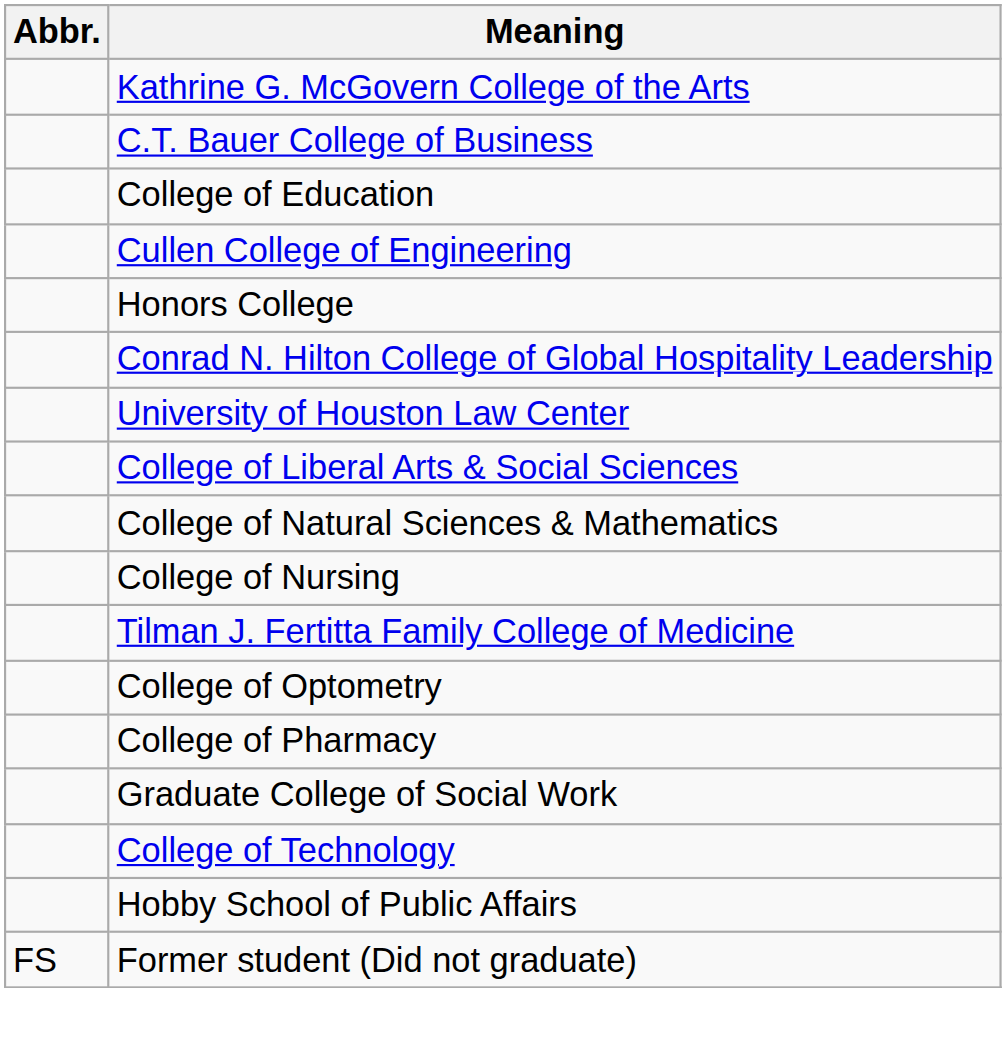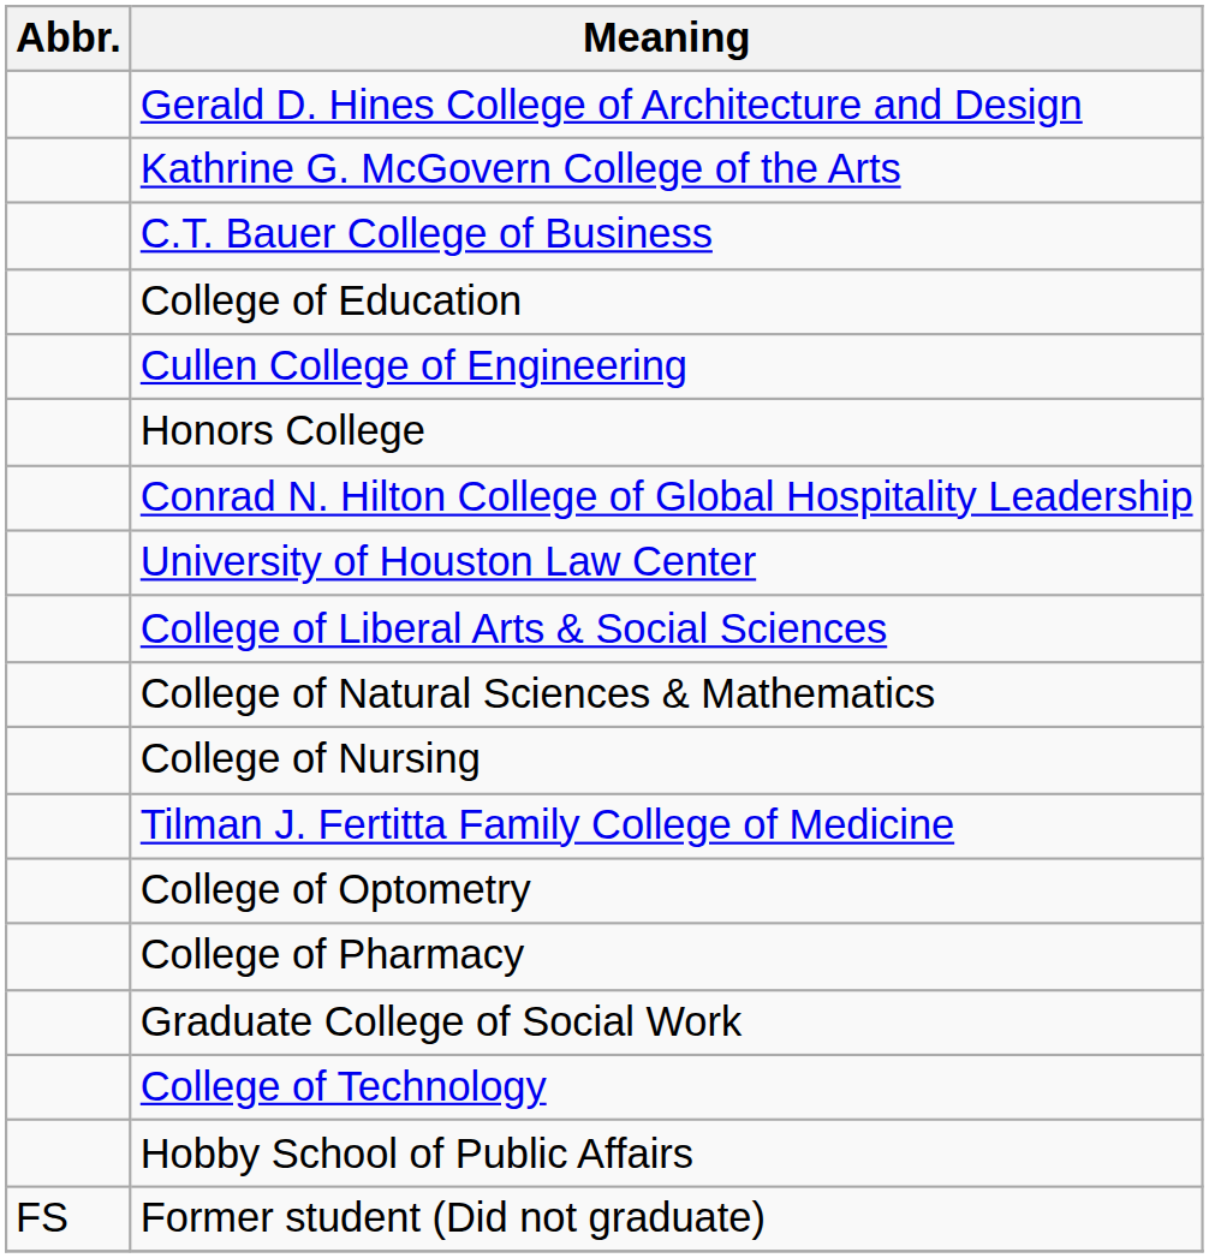 <table class="wikitable">
 <tr>
 <th>Abbr.</th>
 <th>Meaning</th>
+</tr>
+<tr>
+<td></td>
+<td><a href='#'>Gerald D. Hines College of Architecture and Design</a></td>
 </tr>
 <tr>
 <td></td>
 <td><a href='#'>Kathrine G. McGovern College of the Arts</a></td>
 </tr>
 <tr>
 <td></td>
 <td><a href='#'>C.T. Bauer College of Business</a></td>
 </tr>
 <tr>
 <td></td>
 <td>College of Education</td>
 </tr>
 <tr>
 <td></td>
 <td><a href='#'>Cullen College of Engineering</a></td>
 </tr>
 <tr>
 <td></td>
 <td>Honors College</td>
 </tr>
 <tr>
 <td></td>
 <td><a href='#'>Conrad N. Hilton College of Global Hospitality Leadership</a></td>
 </tr>
 <tr>
 <td></td>
 <td><a href='#'>University of Houston Law Center</a></td>
 </tr>
 <tr>
 <td></td>
 <td><a href='#'>College of Liberal Arts & Social Sciences</a></td>
 </tr>
 <tr>
 <td></td>
 <td>College of Natural Sciences & Mathematics</td>
 </tr>
 <tr>
 <td></td>
 <td>College of Nursing</td>
 </tr>
 <tr>
 <td></td>
 <td><a href='#'>Tilman J. Fertitta Family College of Medicine</a></td>
 </tr>
 <tr>
 <td></td>
 <td>College of Optometry</td>
 </tr>
 <tr>
 <td></td>
 <td>College of Pharmacy</td>
 </tr>
 <tr>
 <td></td>
 <td>Graduate College of Social Work</td>
 </tr>
 <tr>
 <td></td>
 <td><a href='#'>College of Technology</a></td>
 </tr>
 <tr>
 <td></td>
 <td>Hobby School of Public Affairs</td>
 </tr>
 <tr>
 <td>FS</td>
 <td>Former student (Did not graduate)</td>
 </tr>
 <tr>
 </tr>
 </table>
